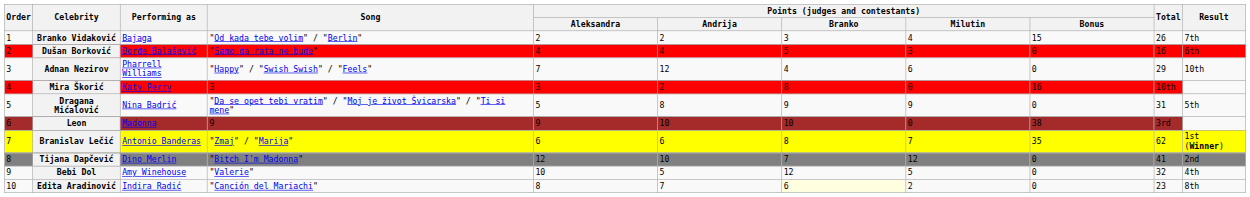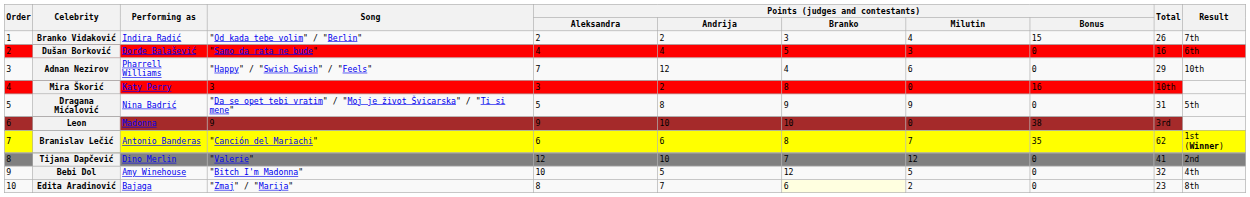 <table class=wikitable>
 <tr>
 <th rowspan="2">Order</th>
 <th rowspan="2">Celebrity</th>
 <th rowspan="2">Performing as</th>
 <th rowspan="2">Song</th>
 <th colspan="5" style="width:50%;">Points (judges and contestants)</th>
 <th rowspan="2">Total</th>
 <th rowspan="2">Result</th>
 </tr>
 <tr>
 <th style="width:10%;">Aleksandra</th>
 <th style="width:10%;">Andrija</th>
 <th style="width:10%;">Branko</th>
 <th style="width:10%;">Milutin</th>
 <th style="width:10%;">Bonus</th>
 </tr>
 <tr>
 <td>1</td>
 <th scope="row">Branko Vidaković</th>
-<td><a href='#'>Bajaga</a></td>
+<td><a href='#'>Indira Radić</a></td>
 <td>"<a href='#'>Od kada tebe volim</a>" / "<a href='#'>Berlin</a>"</td>
 <td>2</td>
 <td>2</td>
 <td>3</td>
 <td>4</td>
 <td>15</td>
 <td>26</td>
 <td>7th</td>
 </tr>
 <tr>
 </tr>
 <tr bgcolor="red">
 <td>2</td>
 <th scope="row">Dušan Borković</th>
 <td><a href='#'>Đorđe Balašević</a></td>
 <td>"<a href='#'>Samo da rata ne bude</a>"</td>
 <td>4</td>
 <td>4</td>
 <td>5</td>
 <td>3</td>
 <td>0</td>
 <td>16</td>
 <td>6th</td>
 </tr>
 <tr>
 <td>3</td>
 <th scope="row">Adnan Nezirov</th>
 <td><a href='#'>Pharrell Williams</a></td>
 <td rowspan="2">"<a href='#'>Happy</a>" / "<a href='#'>Swish Swish</a>" / "<a href='#'>Feels</a>" </td>
 <td>7</td>
 <td>12</td>
 <td>4</td>
 <td>6</td>
 <td>0</td>
 <td>29</td>
 <td>10th</td>
 </tr>
 <tr>
 </tr>
 <tr bgcolor="red">
 <td>4</td>
 <th scope="row">Mira Škorić</th>
 <td><a href='#'>Katy Perry</a></td>
 <td>3</td>
 <td>3</td>
 <td>2</td>
 <td>8</td>
 <td>0</td>
 <td>16</td>
 <td>10th</td>
 </tr>
 <tr>
 <td>5</td>
 <th scope="row">Dragana Mićalović</th>
 <td><a href='#'>Nina Badrić</a></td>
 <td rowspan="2">"<a href='#'>Da se opet tebi vratim</a>" / "<a href='#'>Moj je život Švicarska</a>" / "<a href='#'>Ti si mene</a>" </td>
 <td>5</td>
 <td>8</td>
 <td>9</td>
 <td>9</td>
 <td>0</td>
 <td>31</td>
 <td>5th</td>
 </tr>
 <tr>
 </tr>
 <tr bgcolor="brown">
 <td>6</td>
 <th scope="row">Leon</th>
 <td><a href='#'>Madonna</a></td>
 <td>9</td>
 <td>9</td>
 <td>10</td>
 <td>10</td>
 <td>0</td>
 <td>38</td>
 <td>3rd</td>
 </tr>
 <tr>
 </tr>
 <tr bgcolor="yellow">
 <td>7</td>
 <th scope="row">Branislav Lečić</th>
 <td><a href='#'>Antonio Banderas</a></td>
-<td>"<a href='#'>Zmaj</a>" / "<a href='#'>Marija</a>"</td>
+<td>"<a href='#'>Canción del Mariachi</a>"</td>
 <td>6</td>
 <td>6</td>
 <td>8</td>
 <td>7</td>
 <td>35</td>
 <td>62</td>
 <td>1st (<strong>Winner</strong>)</td>
 </tr>
 <tr>
 </tr>
 <tr bgcolor="grey">
 <td>8</td>
 <th scope="row">Tijana Dapčević</th>
 <td><a href='#'>Dino Merlin</a></td>
-<td>"<a href='#'>Bitch I'm Madonna</a>"</td>
+<td>"<a href='#'>Valerie</a>"</td>
 <td>12</td>
 <td>10</td>
 <td>7</td>
 <td>12</td>
 <td>0</td>
 <td>41</td>
 <td>2nd</td>
 </tr>
 <tr>
 <td>9</td>
 <th scope="row">Bebi Dol</th>
 <td><a href='#'>Amy Winehouse</a></td>
-<td>"<a href='#'>Valerie</a>"</td>
+<td>"<a href='#'>Bitch I'm Madonna</a>"</td>
 <td>10</td>
 <td>5</td>
 <td>12</td>
 <td>5</td>
 <td>0</td>
 <td>32</td>
 <td>4th</td>
 </tr>
 <tr>
 <td>10</td>
 <th scope="row">Edita Aradinović</th>
-<td><a href='#'>Indira Radić</a></td>
-<td>"<a href='#'>Canción del Mariachi</a>"</td>
+<td><a href='#'>Bajaga</a></td>
+<td>"<a href='#'>Zmaj</a>" / "<a href='#'>Marija</a>"</td>
 <td>8</td>
 <td>7</td>
 <td style="background: lightyellow;">6</td>
 <td>2</td>
 <td>0</td>
 <td>23</td>
 <td>8th</td>
 </tr>
 </table>
